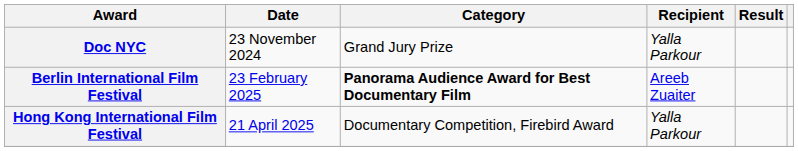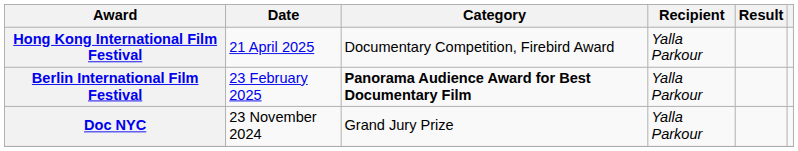 <table class="wikitable sortable plainrowheaders">
 <tr>
 <th>Award</th>
 <th>Date</th>
 <th>Category</th>
 <th>Recipient</th>
 <th>Result</th>
 <th></th>
 </tr>
 <tr>
+<th scope="row"><a href='#'>Hong Kong International Film Festival</a></th>
+<td><a href='#'>21 April 2025</a></td>
+<td>Documentary Competition, Firebird Award</td>
+<td><em>Yalla Parkour</em></td>
+<td></td>
+<td align="center" rowspan="1"></td>
+</tr>
+<tr>
+<th scope="row"><a href='#'>Berlin International Film Festival</a></th>
+<td><a href='#'>23 February 2025</a></td>
+<td><strong>Panorama Audience Award for Best Documentary Film</strong></td>
+<td><em>Yalla Parkour</em></td>
+<td></td>
+<td align="center" rowspan="1"></td>
+</tr>
+<tr>
 <th scope="row"><a href='#'>Doc NYC</a></th>
 <td>23 November 2024</td>
 <td>Grand Jury Prize</td>
 <td><em>Yalla Parkour</em></td>
 <td></td>
 <td align="center" rowspan="1"></td>
 </tr>
 <tr>
-<th scope="row"><a href='#'>Berlin International Film Festival</a></th>
-<td><a href='#'>23 February 2025</a></td>
-<td><strong>Panorama Audience Award for Best Documentary Film</strong></td>
-<td><a href='#'>Areeb Zuaiter</a></td>
-<td></td>
-<td align="center" rowspan="1"></td>
-</tr>
-<tr>
-<th scope="row"><a href='#'>Hong Kong International Film Festival</a></th>
-<td><a href='#'>21 April 2025</a></td>
-<td>Documentary Competition, Firebird Award</td>
-<td><em>Yalla Parkour</em></td>
-<td></td>
-<td align="center" rowspan="1"></td>
-</tr>
-<tr>
 </tr>
 </table>
